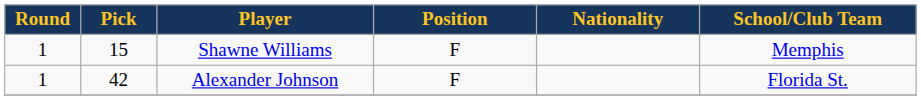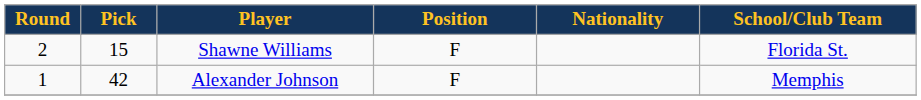 <table class="wikitable sortable sortable">
 <tr>
 <th style="background:#14345B;color:#ffc322;" width="7%">Round</th>
 <th style="background:#14345B;color:#ffc322;" width="7%">Pick</th>
 <th style="background:#14345B;color:#ffc322;" width="20%">Player</th>
 <th style="background:#14345B;color:#ffc322;" width="15%">Position</th>
 <th style="background:#14345B;color:#ffc322;" width="15%">Nationality</th>
 <th style="background:#14345B;color:#ffc322;" width="20%">School/Club Team</th>
 </tr>
 <tr align="center" bgcolor="">
-<td>1</td>
+<td>2</td>
 <td>15</td>
 <td><a href='#'>Shawne Williams</a></td>
 <td>F</td>
 <td></td>
-<td><a href='#'>Memphis</a></td>
+<td><a href='#'>Florida St.</a></td>
 </tr>
 <tr align="center" bgcolor="">
 <td>1</td>
 <td>42</td>
 <td><a href='#'>Alexander Johnson</a></td>
 <td>F</td>
 <td></td>
-<td><a href='#'>Florida St.</a></td>
+<td><a href='#'>Memphis</a></td>
 </tr>
 <tr align="center" bgcolor="">
 </tr>
 </table>
